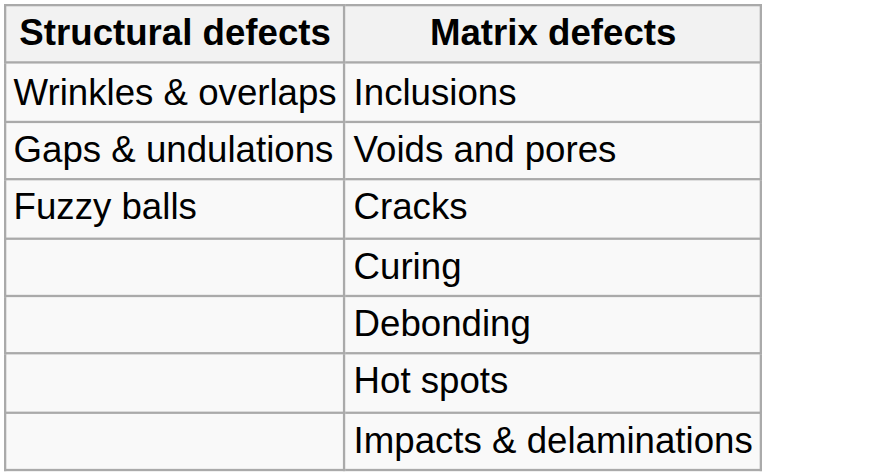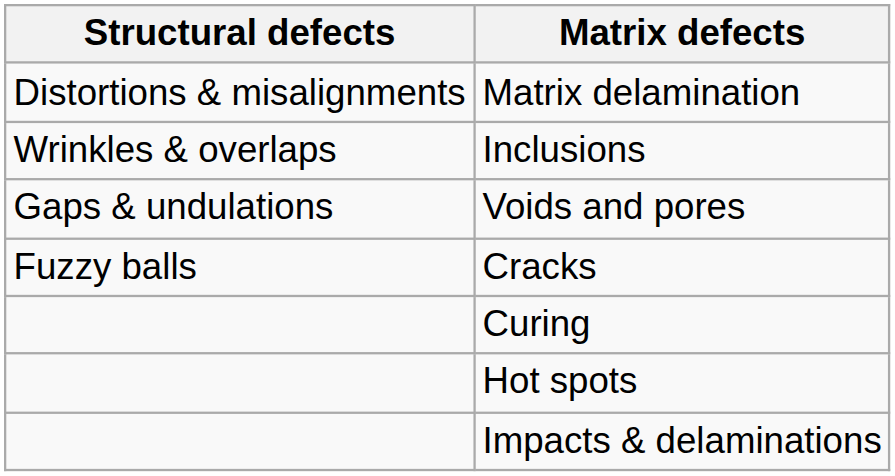 <table class="wikitable">
 <tr>
 <th>Structural defects</th>
 <th>Matrix defects</th>
+</tr>
+<tr>
+<td>Distortions & misalignments</td>
+<td>Matrix delamination</td>
 </tr>
 <tr>
 <td>Wrinkles & overlaps</td>
 <td>Inclusions</td>
 </tr>
 <tr>
 <td>Gaps & undulations</td>
 <td>Voids and pores</td>
 </tr>
 <tr>
 <td>Fuzzy balls</td>
 <td>Cracks</td>
 </tr>
 <tr>
 <td></td>
 <td>Curing</td>
 </tr>
 <tr>
 <td></td>
-<td>Debonding</td>
-</tr>
-<tr>
-<td></td>
 <td>Hot spots</td>
 </tr>
 <tr>
 <td></td>
 <td>Impacts & delaminations</td>
 </tr>
 </table>
